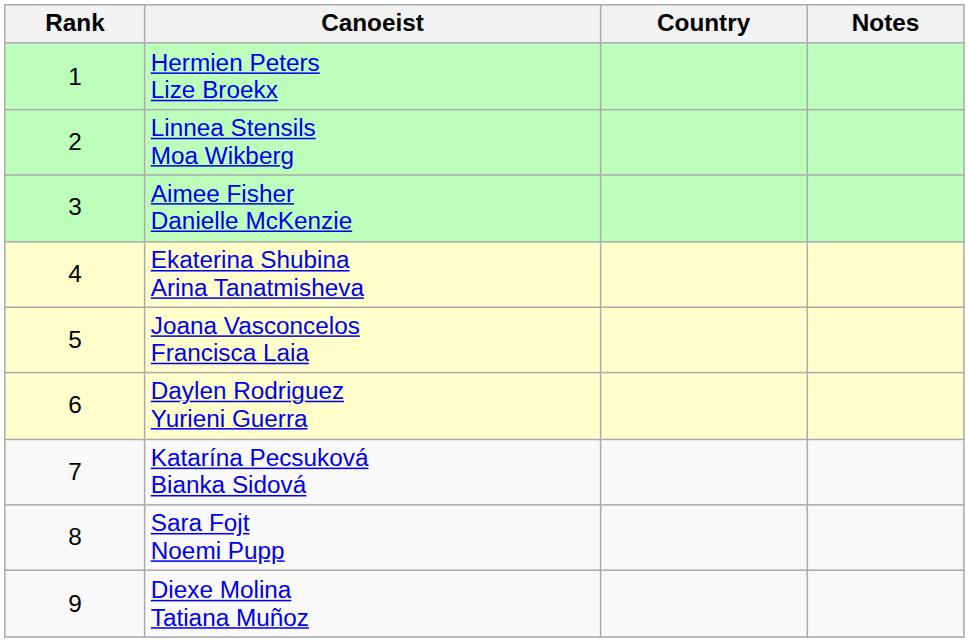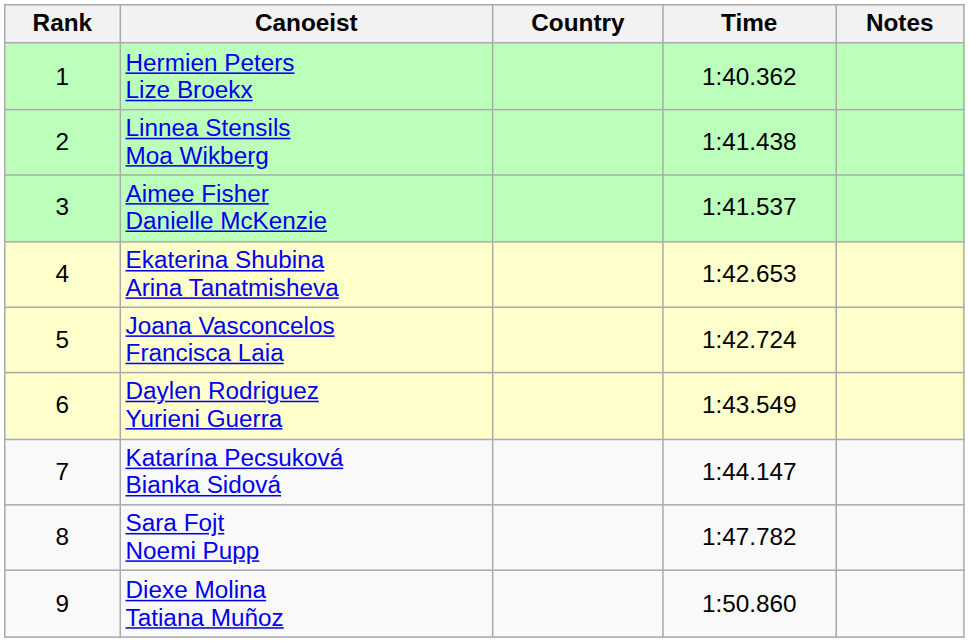 <table class="wikitable" style="text-align:center;width: 50%">
 <tr>
 <th>Rank</th>
 <th>Canoeist</th>
 <th>Country</th>
+<th>Time</th>
 <th>Notes</th>
 </tr>
 <tr bgcolor=bbffbb>
 <td>1</td>
 <td align="left"><a href='#'>Hermien Peters</a><br><a href='#'>Lize Broekx</a></td>
 <td align="left"></td>
+<td>1:40.362</td>
 <td></td>
 </tr>
 <tr bgcolor=bbffbb>
 <td>2</td>
 <td align="left"><a href='#'>Linnea Stensils</a><br><a href='#'>Moa Wikberg</a></td>
 <td align="left"></td>
+<td>1:41.438</td>
 <td></td>
 </tr>
 <tr bgcolor=bbffbb>
 <td>3</td>
 <td align="left"><a href='#'>Aimee Fisher</a><br><a href='#'>Danielle McKenzie</a></td>
 <td align="left"></td>
+<td>1:41.537</td>
 <td></td>
 </tr>
 <tr bgcolor=ffffcc>
 <td>4</td>
 <td align="left"><a href='#'>Ekaterina Shubina</a><br><a href='#'>Arina Tanatmisheva</a></td>
 <td align="left"></td>
+<td>1:42.653</td>
 <td></td>
 </tr>
 <tr bgcolor=ffffcc>
 <td>5</td>
 <td align="left"><a href='#'>Joana Vasconcelos</a><br><a href='#'>Francisca Laia</a></td>
 <td align="left"></td>
+<td>1:42.724</td>
 <td></td>
 </tr>
 <tr bgcolor=ffffcc>
 <td>6</td>
 <td align="left"><a href='#'>Daylen Rodriguez</a><br><a href='#'>Yurieni Guerra</a></td>
 <td align="left"></td>
+<td>1:43.549</td>
 <td></td>
 </tr>
 <tr>
 <td>7</td>
 <td align="left"><a href='#'>Katarína Pecsuková</a><br><a href='#'>Bianka Sidová</a></td>
 <td align="left"></td>
+<td>1:44.147</td>
 <td></td>
 </tr>
 <tr>
 <td>8</td>
 <td align="left"><a href='#'>Sara Fojt</a><br><a href='#'>Noemi Pupp</a></td>
 <td align="left"></td>
+<td>1:47.782</td>
 <td></td>
 </tr>
 <tr>
 <td>9</td>
 <td align="left"><a href='#'>Diexe Molina</a><br><a href='#'>Tatiana Muñoz</a></td>
 <td align="left"></td>
+<td>1:50.860</td>
 <td></td>
 </tr>
 </table>
